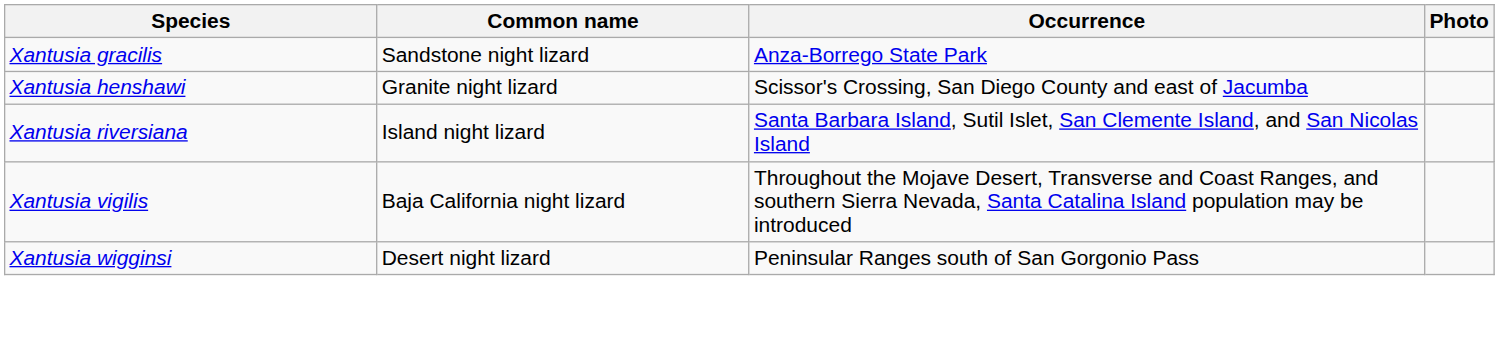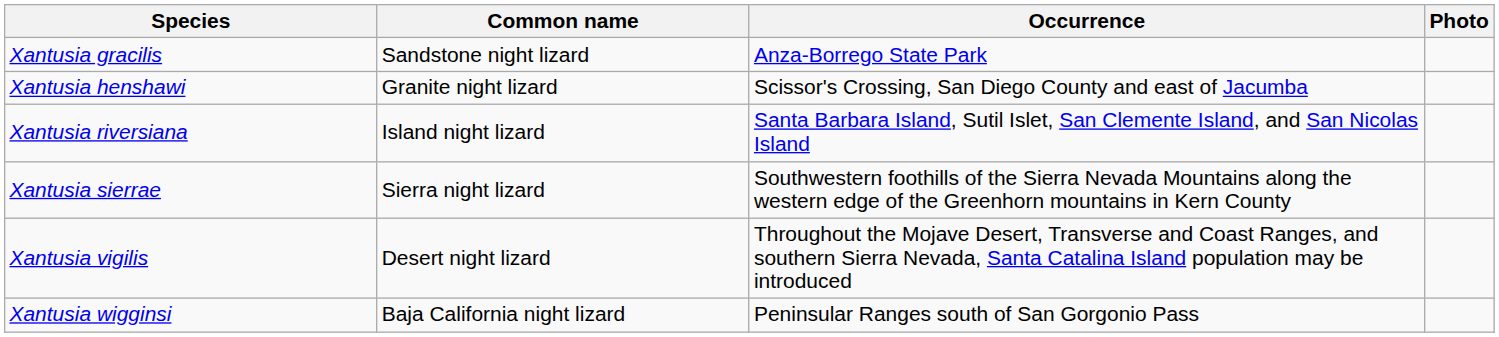 <table width=90% class="wikitable">
 <tr>
 <th width=25%>Species</th>
 <th width=25%>Common name</th>
 <th>Occurrence</th>
 <th>Photo</th>
 </tr>
 <tr>
 <td><em><a href='#'>Xantusia gracilis</a></em>  </td>
 <td>Sandstone night lizard</td>
 <td><a href='#'>Anza-Borrego State Park</a></td>
 <td></td>
 </tr>
 <tr>
 <td><em><a href='#'>Xantusia henshawi</a></em></td>
 <td>Granite night lizard</td>
 <td>Scissor's Crossing, San Diego County and east of <a href='#'>Jacumba</a></td>
 <td></td>
 </tr>
 <tr>
 <td><em><a href='#'>Xantusia riversiana</a></em>  </td>
 <td>Island night lizard</td>
 <td><a href='#'>Santa Barbara Island</a>, Sutil Islet, <a href='#'>San Clemente Island</a>, and <a href='#'>San Nicolas Island</a></td>
 <td></td>
 </tr>
 <tr>
+<td><em><a href='#'>Xantusia sierrae</a></em>  </td>
+<td>Sierra night lizard</td>
+<td>Southwestern foothills of the Sierra Nevada Mountains along the western edge of the Greenhorn mountains in Kern County</td>
+<td></td>
+</tr>
+<tr>
 <td><em><a href='#'>Xantusia vigilis</a></em></td>
-<td>Baja California night lizard</td>
+<td>Desert night lizard</td>
 <td>Throughout the Mojave Desert, Transverse and Coast Ranges, and southern Sierra Nevada, <a href='#'>Santa Catalina Island</a> population may be introduced</td>
 <td></td>
 </tr>
 <tr>
 <td><em><a href='#'>Xantusia wigginsi</a></em></td>
-<td>Desert night lizard</td>
+<td>Baja California night lizard</td>
 <td>Peninsular Ranges south of San Gorgonio Pass</td>
 <td></td>
 </tr>
 </table>
